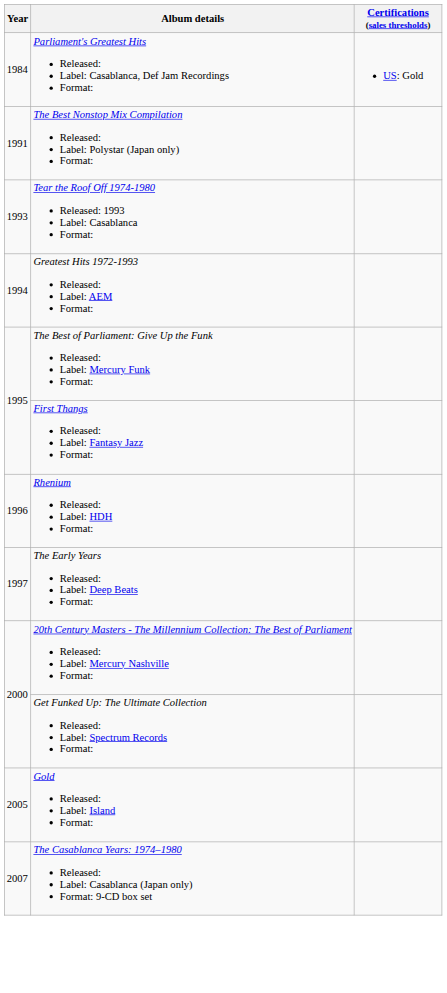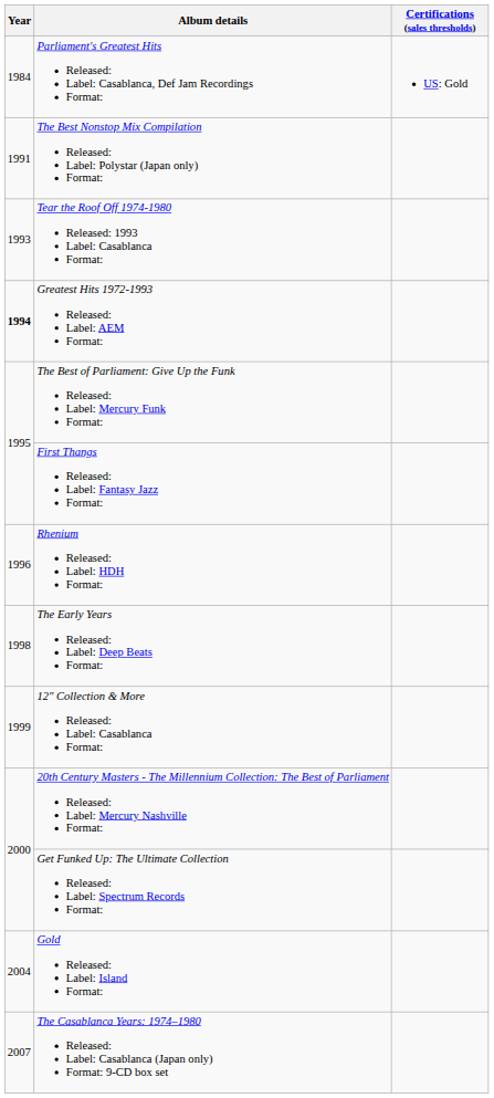 <table class="wikitable">
 <tr>
 <th width="33">Year</th>
 <th>Album details</th>
 <th width="125"><a href='#'>Certifications</a><br><small>(<a href='#'>sales thresholds</a>)</small></th>
 </tr>
 <tr>
 <td>1984</td>
 <td><em><a href='#'>Parliament's Greatest Hits</a></em><br><ul><li>Released:</li><li>Label: Casablanca, Def Jam Recordings</li><li>Format:</li></ul></td>
 <td><br><ul><li><a href='#'>US</a>: Gold</li></ul></td>
 </tr>
 <tr>
 <td>1991</td>
 <td><em><a href='#'>The Best Nonstop Mix Compilation</a></em><br><ul><li>Released:</li><li>Label: Polystar (Japan only)</li><li>Format:</li></ul></td>
 <td></td>
 </tr>
 <tr>
 <td>1993</td>
 <td><em><a href='#'>Tear the Roof Off 1974-1980</a></em><br><ul><li>Released: 1993</li><li>Label: Casablanca</li><li>Format:</li></ul></td>
 <td></td>
 </tr>
 <tr>
-<td>1994</td>
+<td><strong>1994</strong></td>
 <td><em>Greatest Hits 1972-1993</em><br><ul><li>Released:</li><li>Label: <a href='#'>AEM</a></li><li>Format:</li></ul></td>
 <td></td>
 </tr>
 <tr>
 <td rowspan=2>1995</td>
 <td><em>The Best of Parliament: Give Up the Funk</em><br><ul><li>Released:</li><li>Label: <a href='#'>Mercury Funk</a></li><li>Format:</li></ul></td>
 <td></td>
 </tr>
 <tr>
 <td><em><a href='#'>First Thangs</a></em><br><ul><li>Released:</li><li>Label: <a href='#'>Fantasy Jazz</a></li><li>Format:</li></ul></td>
 <td></td>
 </tr>
 <tr>
 <td>1996</td>
 <td><em><a href='#'>Rhenium</a></em><br><ul><li>Released:</li><li>Label: <a href='#'>HDH</a></li><li>Format:</li></ul></td>
 <td></td>
 </tr>
 <tr>
-<td>1997</td>
+<td>1998</td>
 <td><em>The Early Years</em><br><ul><li>Released:</li><li>Label: <a href='#'>Deep Beats</a></li><li>Format:</li></ul></td>
+<td></td>
+</tr>
+<tr>
+<td>1999</td>
+<td><em>12" Collection & More</em><br><ul><li>Released:</li><li>Label: Casablanca</li><li>Format:</li></ul></td>
 <td></td>
 </tr>
 <tr>
 <td rowspan=2>2000</td>
 <td><em><a href='#'>20th Century Masters - The Millennium Collection: The Best of Parliament</a></em><br><ul><li>Released:</li><li>Label: <a href='#'>Mercury Nashville</a></li><li>Format:</li></ul></td>
 <td></td>
 </tr>
 <tr>
 <td><em>Get Funked Up: The Ultimate Collection</em><br><ul><li>Released:</li><li>Label: <a href='#'>Spectrum Records</a></li><li>Format:</li></ul></td>
 <td></td>
 </tr>
 <tr>
-<td>2005</td>
+<td>2004</td>
 <td><em><a href='#'>Gold</a></em><br><ul><li>Released:</li><li>Label: <a href='#'>Island</a></li><li>Format:</li></ul></td>
 <td></td>
 </tr>
 <tr>
 <td>2007</td>
 <td><em><a href='#'>The Casablanca Years: 1974–1980</a></em><br><ul><li>Released:</li><li>Label: Casablanca (Japan only)</li><li>Format: 9-CD box set</li></ul></td>
 <td></td>
 </tr>
 </table>
